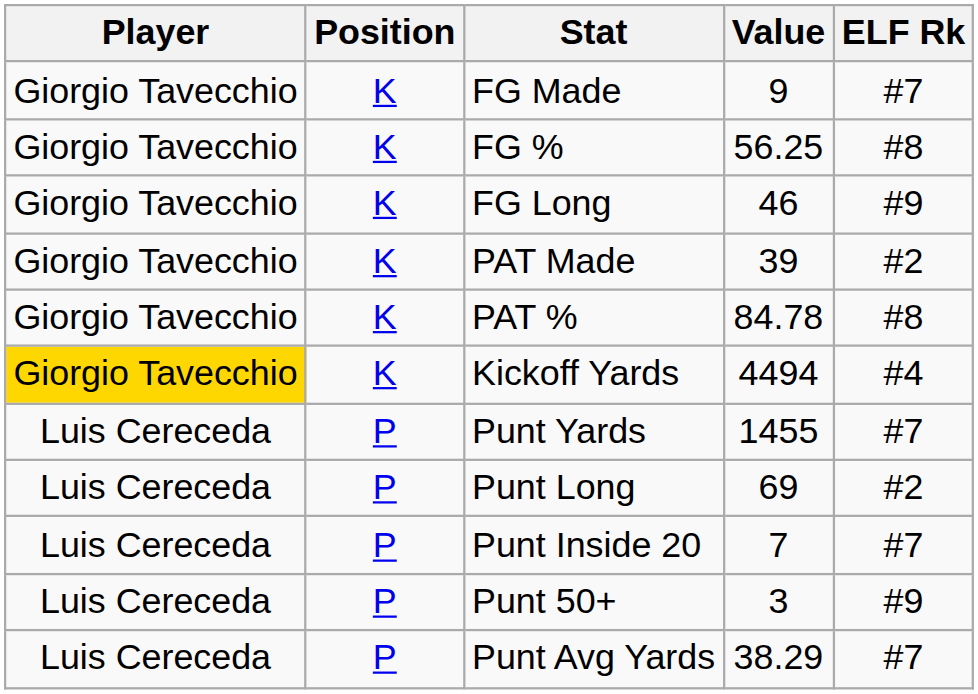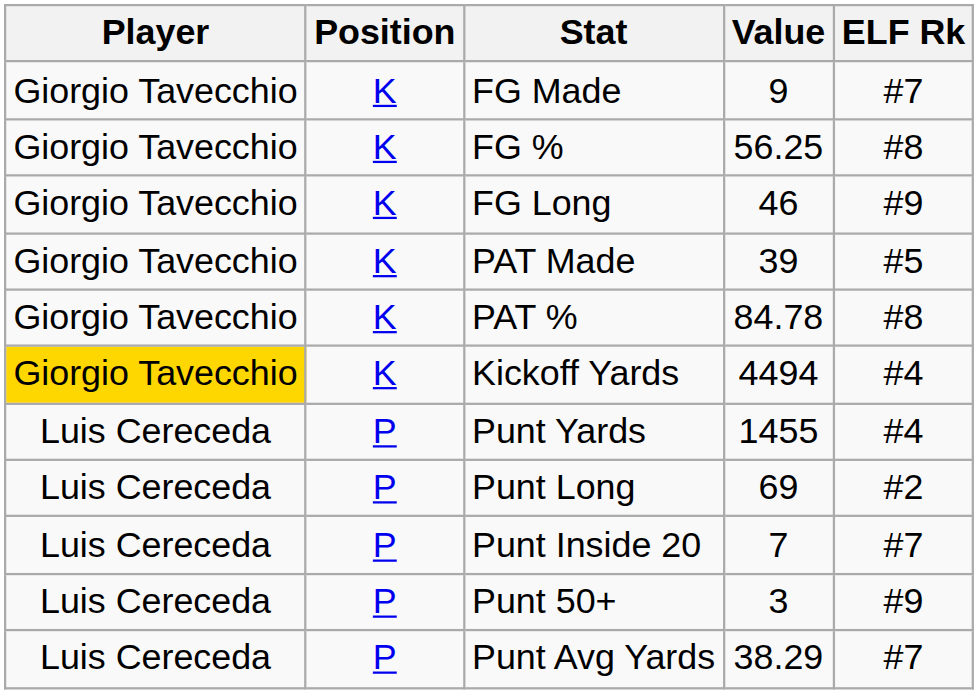 <table class="wikitable">
 <tr>
 <th>Player</th>
 <th>Position</th>
 <th>Stat</th>
 <th>Value</th>
 <th>ELF Rk</th>
 </tr>
 <tr>
 <td align="center">Giorgio Tavecchio </td>
 <td align="center"><a href='#'>K</a></td>
 <td>FG Made</td>
 <td align="center">9</td>
 <td align="center">#7</td>
 </tr>
 <tr>
 <td align="center">Giorgio Tavecchio </td>
 <td align="center"><a href='#'>K</a></td>
 <td>FG %</td>
 <td align="center">56.25</td>
 <td align="center">#8</td>
 </tr>
 <tr>
 <td align="center">Giorgio Tavecchio </td>
 <td align="center"><a href='#'>K</a></td>
 <td>FG Long</td>
 <td align="center">46</td>
 <td align="center">#9</td>
 </tr>
 <tr>
 <td align="center">Giorgio Tavecchio </td>
 <td align="center"><a href='#'>K</a></td>
 <td>PAT Made</td>
 <td align="center">39</td>
-<td align="center">#2</td>
+<td align="center">#5</td>
 </tr>
 <tr>
 <td align="center">Giorgio Tavecchio </td>
 <td align="center"><a href='#'>K</a></td>
 <td>PAT %</td>
 <td align="center">84.78</td>
 <td align="center">#8</td>
 </tr>
 <tr>
 <td align="center" style="background: gold;">Giorgio Tavecchio </td>
 <td align="center"><a href='#'>K</a></td>
 <td>Kickoff Yards</td>
 <td align="center">4494</td>
 <td align="center">#4</td>
 </tr>
 <tr>
 <td align="center">Luis Cereceda </td>
 <td align="center"><a href='#'>P</a></td>
 <td>Punt Yards</td>
 <td align="center">1455</td>
-<td align="center">#7</td>
+<td align="center">#4</td>
 </tr>
 <tr>
 <td align="center">Luis Cereceda </td>
 <td align="center"><a href='#'>P</a></td>
 <td>Punt Long</td>
 <td align="center">69</td>
 <td align="center">#2</td>
 </tr>
 <tr>
 <td align="center">Luis Cereceda </td>
 <td align="center"><a href='#'>P</a></td>
 <td>Punt Inside 20</td>
 <td align="center">7</td>
 <td align="center">#7</td>
 </tr>
 <tr>
 <td align="center">Luis Cereceda </td>
 <td align="center"><a href='#'>P</a></td>
 <td>Punt 50+</td>
 <td align="center">3</td>
 <td align="center">#9</td>
 </tr>
 <tr>
 <td align="center">Luis Cereceda </td>
 <td align="center"><a href='#'>P</a></td>
 <td>Punt Avg Yards</td>
 <td align="center">38.29</td>
 <td align="center">#7</td>
 </tr>
 </table>
